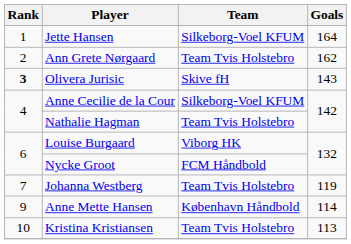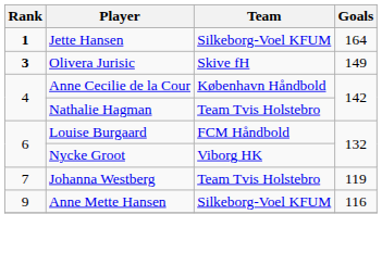 <table class="wikitable" style="text-align:center">
 <tr>
 <th>Rank</th>
 <th>Player</th>
 <th>Team</th>
 <th>Goals</th>
 </tr>
 <tr>
-<td>1</td>
+<td><strong>1</strong></td>
 <td align=left> <a href='#'>Jette Hansen</a></td>
 <td align=left><a href='#'>Silkeborg-Voel KFUM</a></td>
 <td>164</td>
 </tr>
 <tr>
-<td>2</td>
-<td align=left> <a href='#'>Ann Grete Nørgaard</a></td>
-<td align=left><a href='#'>Team Tvis Holstebro</a></td>
-<td>162</td>
-</tr>
-<tr>
 <td><strong>3</strong></td>
 <td align=left> <a href='#'>Olivera Jurisic</a></td>
 <td align=left><a href='#'>Skive fH</a></td>
-<td>143</td>
+<td>149</td>
 </tr>
 <tr>
 <td rowspan=2>4</td>
 <td align=left> <a href='#'>Anne Cecilie de la Cour</a></td>
-<td align=left><a href='#'>Silkeborg-Voel KFUM</a></td>
+<td align=left><a href='#'>København Håndbold</a></td>
 <td rowspan=2>142</td>
 </tr>
 <tr>
 <td align=left> <a href='#'>Nathalie Hagman</a></td>
 <td align=left><a href='#'>Team Tvis Holstebro</a></td>
 </tr>
 <tr>
 <td rowspan=2>6</td>
 <td align=left> <a href='#'>Louise Burgaard</a></td>
-<td align=left><a href='#'>Viborg HK</a></td>
+<td align=left><a href='#'>FCM Håndbold</a></td>
 <td rowspan=2>132</td>
 </tr>
 <tr>
 <td align=left> <a href='#'>Nycke Groot</a></td>
-<td align=left><a href='#'>FCM Håndbold</a></td>
+<td align=left><a href='#'>Viborg HK</a></td>
 </tr>
 <tr>
 <td>7</td>
 <td align=left> <a href='#'>Johanna Westberg</a></td>
 <td align=left><a href='#'>Team Tvis Holstebro</a></td>
 <td>119</td>
 </tr>
 <tr>
 <td>9</td>
 <td align=left> <a href='#'>Anne Mette Hansen</a></td>
-<td align=left><a href='#'>København Håndbold</a></td>
-<td>114</td>
-</tr>
-<tr>
-<td>10</td>
-<td align=left> <a href='#'>Kristina Kristiansen</a></td>
-<td align=left><a href='#'>Team Tvis Holstebro</a></td>
-<td>113</td>
+<td align=left><a href='#'>Silkeborg-Voel KFUM</a></td>
+<td>116</td>
 </tr>
 <tr>
 </tr>
 </table>
